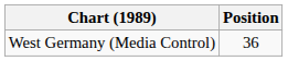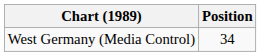 <table class="wikitable">
 <tr>
 <th>Chart (1989)</th>
 <th>Position</th>
 </tr>
 <tr>
 <td>West Germany (Media Control)</td>
-<td align="center">36</td>
+<td align="center">34</td>
 </tr>
 </table>
